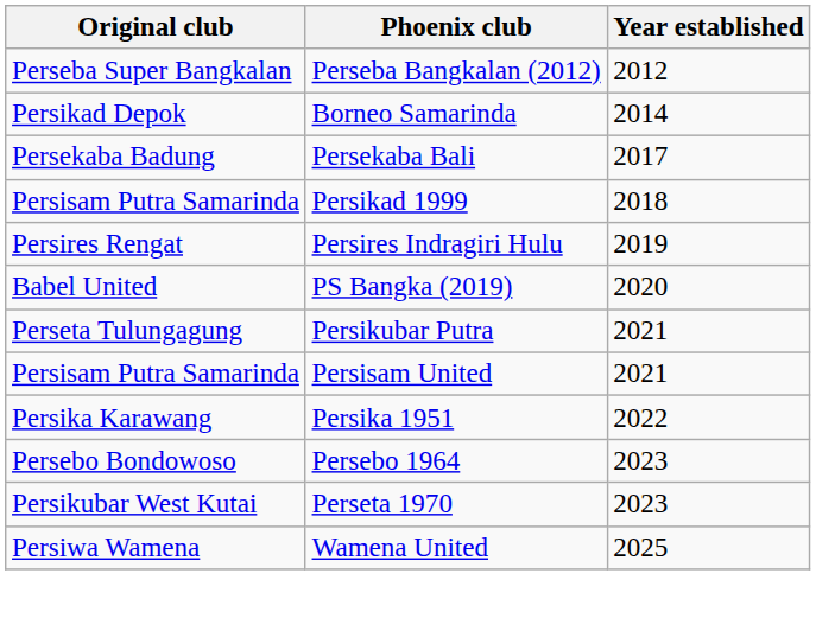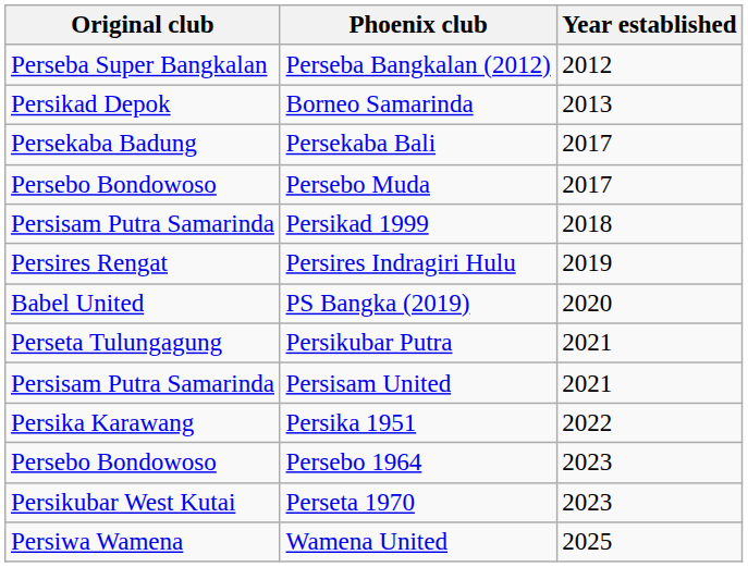 <table class="wikitable">
 <tr>
 <th>Original club</th>
 <th>Phoenix club</th>
 <th>Year established</th>
 </tr>
 <tr>
 <td><a href='#'>Perseba Super Bangkalan</a></td>
 <td><a href='#'>Perseba Bangkalan (2012)</a></td>
 <td>2012</td>
 </tr>
 <tr>
 <td><a href='#'>Persikad Depok</a></td>
 <td><a href='#'>Borneo Samarinda</a></td>
-<td>2014</td>
+<td>2013</td>
 </tr>
 <tr>
 <td><a href='#'>Persekaba Badung</a></td>
 <td><a href='#'>Persekaba Bali</a></td>
+<td>2017</td>
+</tr>
+<tr>
+<td><a href='#'>Persebo Bondowoso</a></td>
+<td><a href='#'>Persebo Muda</a></td>
 <td>2017</td>
 </tr>
 <tr>
 <td><a href='#'>Persisam Putra Samarinda</a></td>
 <td><a href='#'>Persikad 1999</a></td>
 <td>2018</td>
 </tr>
 <tr>
 <td><a href='#'>Persires Rengat</a></td>
 <td><a href='#'>Persires Indragiri Hulu</a></td>
 <td>2019</td>
 </tr>
 <tr>
 <td><a href='#'>Babel United</a></td>
 <td><a href='#'>PS Bangka (2019)</a></td>
 <td>2020</td>
 </tr>
 <tr>
 <td><a href='#'>Perseta Tulungagung</a></td>
 <td><a href='#'>Persikubar Putra</a></td>
 <td>2021</td>
 </tr>
 <tr>
 <td><a href='#'>Persisam Putra Samarinda</a></td>
 <td><a href='#'>Persisam United</a></td>
 <td>2021</td>
 </tr>
 <tr>
 <td><a href='#'>Persika Karawang</a></td>
 <td><a href='#'>Persika 1951</a></td>
 <td>2022</td>
 </tr>
 <tr>
 <td><a href='#'>Persebo Bondowoso</a></td>
 <td><a href='#'>Persebo 1964</a></td>
 <td>2023</td>
 </tr>
 <tr>
 <td><a href='#'>Persikubar West Kutai</a></td>
 <td><a href='#'>Perseta 1970</a></td>
 <td>2023</td>
 </tr>
 <tr>
 <td><a href='#'>Persiwa Wamena</a></td>
 <td><a href='#'>Wamena United</a></td>
 <td>2025</td>
 </tr>
 </table>
